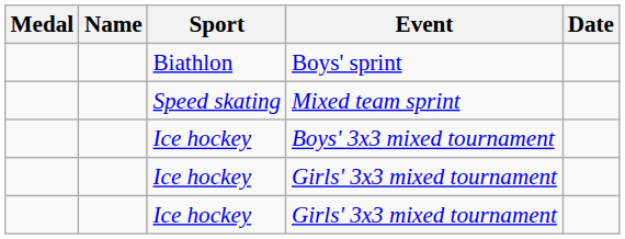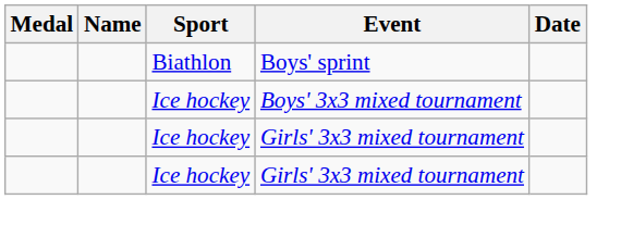 <table class="wikitable sortable" style="font-size:95%;">
 <tr>
 <th>Medal</th>
 <th>Name</th>
 <th>Sport</th>
 <th>Event</th>
 <th>Date</th>
 </tr>
 <tr>
 <td></td>
 <td></td>
 <td><a href='#'>Biathlon</a></td>
 <td><a href='#'>Boys' sprint</a></td>
 <td></td>
-</tr>
-<tr>
-<td><em></em></td>
-<td><em></em></td>
-<td><em><a href='#'>Speed skating</a></em></td>
-<td><em><a href='#'>Mixed team sprint</a></em></td>
-<td><em></em></td>
 </tr>
 <tr>
 <td><em></em></td>
 <td><em></em></td>
 <td><em><a href='#'>Ice hockey</a></em></td>
 <td><em><a href='#'>Boys' 3x3 mixed tournament</a></em></td>
 <td><em></em></td>
 </tr>
 <tr>
 <td><em></em></td>
 <td><em></em></td>
 <td><em><a href='#'>Ice hockey</a></em></td>
 <td><em><a href='#'>Girls' 3x3 mixed tournament</a></em></td>
 <td><em></em></td>
 </tr>
 <tr>
 <td><em></em></td>
 <td><em></em></td>
 <td><em><a href='#'>Ice hockey</a></em></td>
 <td><em><a href='#'>Girls' 3x3 mixed tournament</a></em></td>
 <td><em></em></td>
 </tr>
 </table>
